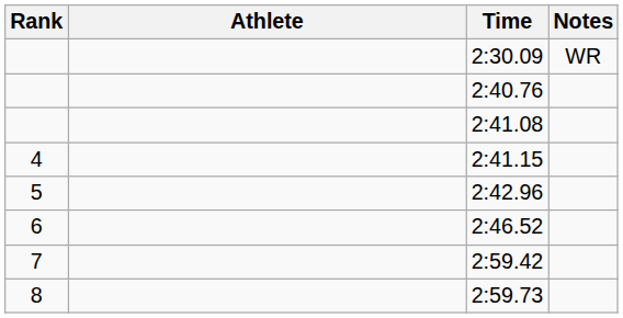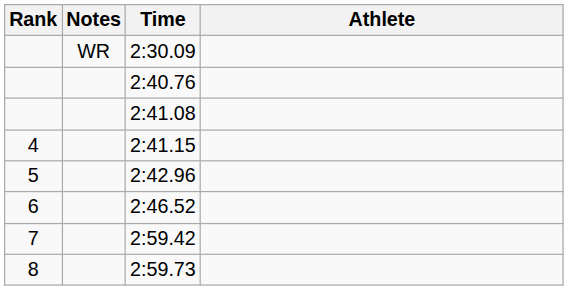 <table class="wikitable" style="text-align:center">
 <tr>
 <th>Rank</th>
+<th>Notes</th>
+<th>Time</th>
 <th Style="width:18em">Athlete</th>
-<th>Time</th>
-<th>Notes</th>
 </tr>
 <tr>
 <td></td>
+<td>WR</td>
+<td>2:30.09</td>
 <td style="text-align:left"></td>
-<td>2:30.09</td>
-<td>WR</td>
 </tr>
 <tr>
 <td></td>
+<td></td>
+<td>2:40.76</td>
 <td style="text-align:left"></td>
-<td>2:40.76</td>
-<td></td>
 </tr>
 <tr>
 <td></td>
+<td></td>
+<td>2:41.08</td>
 <td style="text-align:left"></td>
-<td>2:41.08</td>
-<td></td>
 </tr>
 <tr>
 <td>4</td>
+<td></td>
+<td>2:41.15</td>
 <td style="text-align:left"></td>
-<td>2:41.15</td>
-<td></td>
 </tr>
 <tr>
 <td>5</td>
+<td></td>
+<td>2:42.96</td>
 <td style="text-align:left"></td>
-<td>2:42.96</td>
-<td></td>
 </tr>
 <tr>
 <td>6</td>
+<td></td>
+<td>2:46.52</td>
 <td style="text-align:left"></td>
-<td>2:46.52</td>
-<td></td>
 </tr>
 <tr>
 <td>7</td>
+<td></td>
+<td>2:59.42</td>
 <td style="text-align:left"></td>
-<td>2:59.42</td>
-<td></td>
 </tr>
 <tr>
 <td>8</td>
+<td></td>
+<td>2:59.73</td>
 <td style="text-align:left"></td>
-<td>2:59.73</td>
-<td></td>
 </tr>
 </table>
